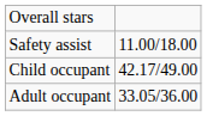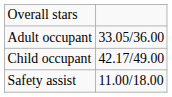 <table class="wikitable">
 <tr>
 <td>Overall stars</td>
 <td></td>
 </tr>
 <tr>
-<td>Safety assist</td>
-<td>11.00/18.00</td>
+<td>Adult occupant</td>
+<td>33.05/36.00</td>
 </tr>
 <tr>
 <td>Child occupant</td>
 <td>42.17/49.00</td>
 </tr>
 <tr>
-<td>Adult occupant</td>
-<td>33.05/36.00</td>
+<td>Safety assist</td>
+<td>11.00/18.00</td>
 </tr>
 </table>
